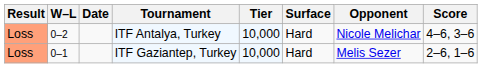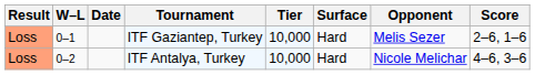 <table class="sortable wikitable">
 <tr>
 <th>Result</th>
 <th class="unsortable">W–L</th>
 <th>Date</th>
 <th>Tournament</th>
 <th>Tier</th>
 <th>Surface</th>
 <th>Opponent</th>
 <th class="unsortable">Score</th>
 </tr>
 <tr>
 <td style="background:#ffa07a;">Loss</td>
+<td><small>0–1</small></td>
+<td></td>
+<td style="background:#f0f8ff;">ITF Gaziantep, Turkey</td>
+<td style="background:#f0f8ff;">10,000</td>
+<td>Hard</td>
+<td> <a href='#'>Melis Sezer</a></td>
+<td>2–6, 1–6</td>
+</tr>
+<tr>
+<td style="background:#ffa07a;">Loss</td>
 <td><small>0–2</small></td>
 <td></td>
 <td style="background:#f0f8ff;">ITF Antalya, Turkey</td>
 <td style="background:#f0f8ff;">10,000</td>
 <td>Hard</td>
 <td> <a href='#'>Nicole Melichar</a></td>
 <td>4–6, 3–6</td>
 </tr>
-<tr>
-<td style="background:#ffa07a;">Loss</td>
-<td><small>0–1</small></td>
-<td></td>
-<td style="background:#f0f8ff;">ITF Gaziantep, Turkey</td>
-<td style="background:#f0f8ff;">10,000</td>
-<td>Hard</td>
-<td> <a href='#'>Melis Sezer</a></td>
-<td>2–6, 1–6</td>
-</tr>
 </table>
